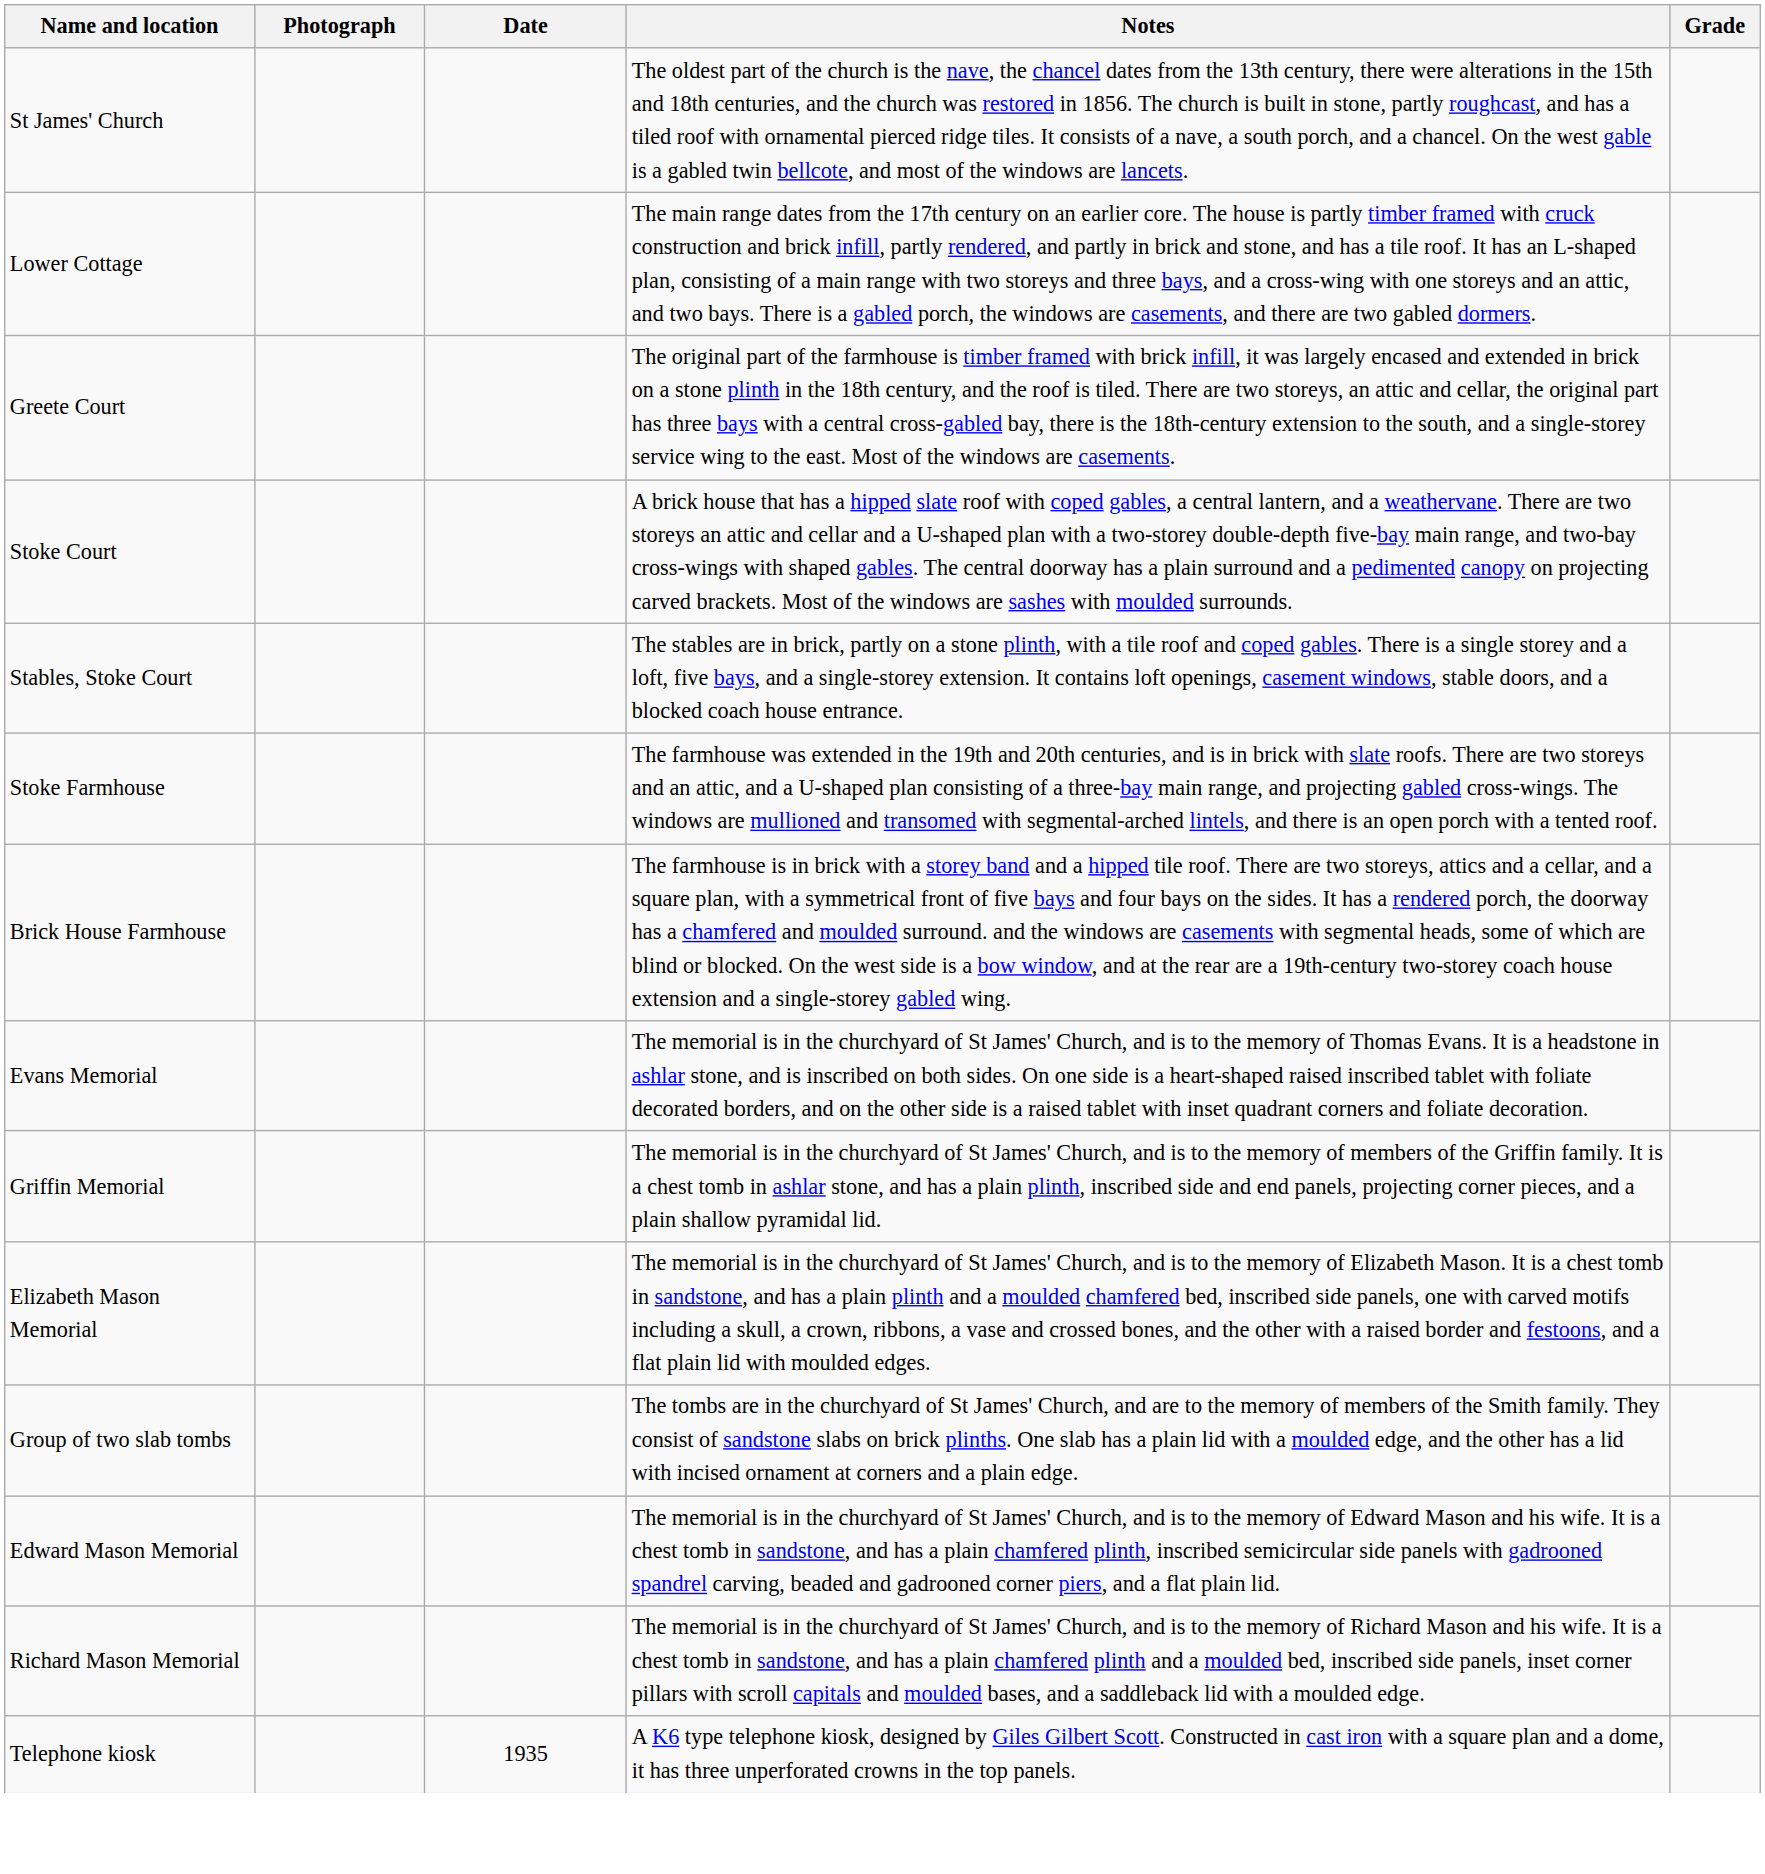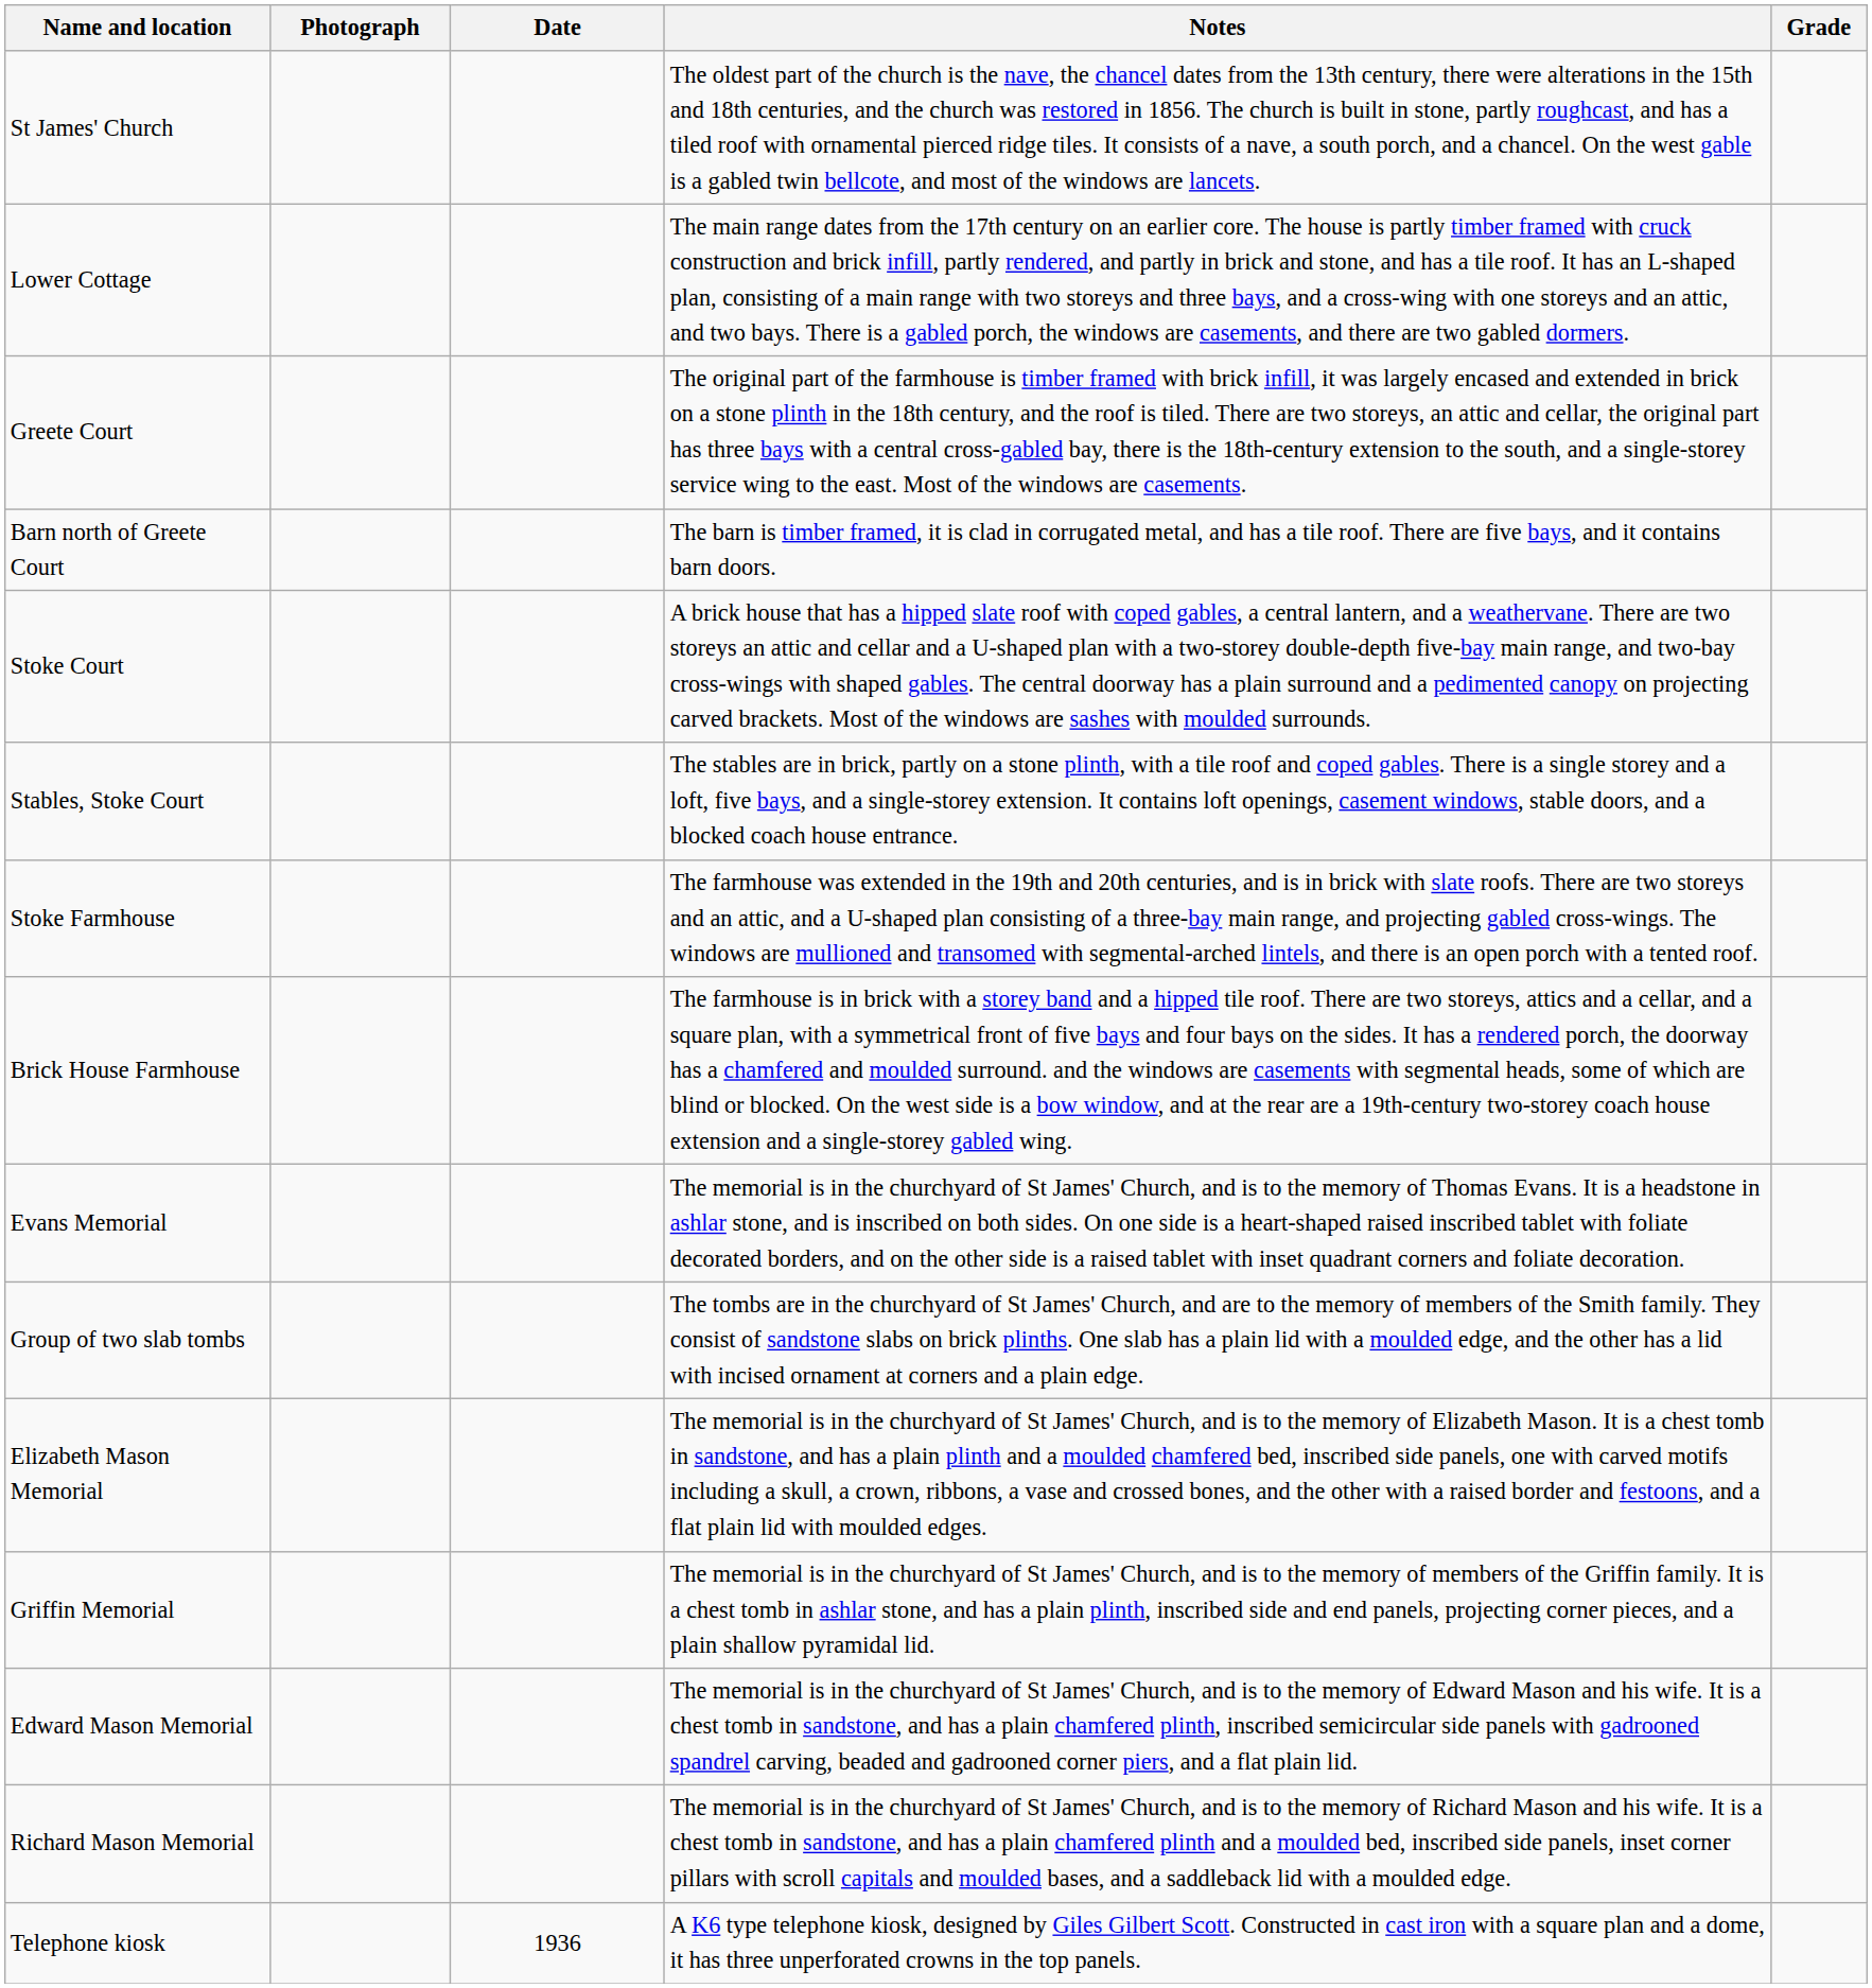 <table class="wikitable sortable plainrowheaders" style="width:100%; border:0; text-align:left; line-height:150%;">
 <tr>
 <th scope="col"  style="width:150px">Name and location</th>
 <th scope="col"  style="width:100px" class="unsortable">Photograph</th>
 <th scope="col"  style="width:120px">Date</th>
 <th scope="col"  style="width:650px" class="unsortable">Notes</th>
 <th scope="col"  style="width:50px">Grade</th>
 </tr>
 <tr>
 <td>St James' Church<br><small></small></td>
 <td></td>
 <td align="center"></td>
 <td>The oldest part of the church is the <a href='#'>nave</a>, the <a href='#'>chancel</a> dates from the 13th century, there were alterations in the 15th and 18th centuries, and the church was <a href='#'>restored</a> in 1856.  The church is built in stone, partly <a href='#'>roughcast</a>, and has a tiled roof with ornamental pierced ridge tiles.  It consists of a nave, a south porch, and a chancel.  On the west <a href='#'>gable</a> is a gabled twin <a href='#'>bellcote</a>, and most of the windows are <a href='#'>lancets</a>.</td>
 <td align="center" ></td>
 </tr>
 <tr>
 <td>Lower Cottage<br><small></small></td>
 <td></td>
 <td align="center"></td>
 <td>The main range dates from the 17th century on an earlier core.  The house is partly <a href='#'>timber framed</a> with <a href='#'>cruck</a> construction and brick <a href='#'>infill</a>, partly <a href='#'>rendered</a>, and partly in brick and stone, and has a tile roof.  It has an L-shaped plan, consisting of a main range with two storeys and three <a href='#'>bays</a>, and a cross-wing with one storeys and an attic, and two bays.  There is a <a href='#'>gabled</a> porch, the windows are <a href='#'>casements</a>, and there are two gabled <a href='#'>dormers</a>.</td>
 <td align="center" ></td>
 </tr>
 <tr>
 <td>Greete Court<br><small></small></td>
 <td></td>
 <td align="center"></td>
 <td>The original part of the farmhouse is <a href='#'>timber framed</a> with brick <a href='#'>infill</a>, it was largely encased and extended in brick on a stone <a href='#'>plinth</a> in the 18th century, and the roof is tiled.  There are two storeys, an attic and cellar, the original part has three <a href='#'>bays</a> with a central cross-<a href='#'>gabled</a> bay, there is the 18th-century extension to the south, and a single-storey service wing to the east.  Most of the windows are <a href='#'>casements</a>.</td>
+<td align="center" ></td>
+</tr>
+<tr>
+<td>Barn north of Greete Court<br><small></small></td>
+<td></td>
+<td align="center"></td>
+<td>The barn is <a href='#'>timber framed</a>, it is clad in corrugated metal, and has a tile roof.  There are five <a href='#'>bays</a>, and it contains barn doors.</td>
 <td align="center" ></td>
 </tr>
 <tr>
 <td>Stoke Court<br><small></small></td>
 <td></td>
 <td align="center"></td>
 <td>A brick house that has a <a href='#'>hipped</a> <a href='#'>slate</a> roof with <a href='#'>coped</a> <a href='#'>gables</a>, a central lantern, and a <a href='#'>weathervane</a>.  There are two storeys an attic and cellar and a U-shaped plan with a two-storey double-depth five-<a href='#'>bay</a> main range, and two-bay cross-wings with shaped <a href='#'>gables</a>.  The central doorway has a plain surround and a <a href='#'>pedimented</a> <a href='#'>canopy</a> on projecting carved brackets.  Most of the windows are <a href='#'>sashes</a> with <a href='#'>moulded</a> surrounds.</td>
 <td align="center" ></td>
 </tr>
 <tr>
 <td>Stables, Stoke Court<br><small></small></td>
 <td></td>
 <td align="center"></td>
 <td>The stables are in brick, partly on a stone <a href='#'>plinth</a>, with a tile roof and <a href='#'>coped</a> <a href='#'>gables</a>.  There is a single storey and a loft, five <a href='#'>bays</a>, and a single-storey extension.  It contains loft openings, <a href='#'>casement windows</a>, stable doors, and a blocked coach house entrance.</td>
 <td align="center" ></td>
 </tr>
 <tr>
 <td>Stoke Farmhouse<br><small></small></td>
 <td></td>
 <td align="center"></td>
 <td>The farmhouse was extended in the 19th and 20th centuries, and is in brick with <a href='#'>slate</a> roofs.  There are two storeys and an attic, and a U-shaped plan consisting of a three-<a href='#'>bay</a> main range, and projecting <a href='#'>gabled</a> cross-wings.  The windows are <a href='#'>mullioned</a> and <a href='#'>transomed</a> with segmental-arched <a href='#'>lintels</a>, and there is an open porch with a tented roof.</td>
 <td align="center" ></td>
 </tr>
 <tr>
 <td>Brick House Farmhouse<br><small></small></td>
 <td></td>
 <td align="center"></td>
 <td>The farmhouse is in brick with a <a href='#'>storey band</a> and a <a href='#'>hipped</a> tile roof.  There are two storeys, attics and a cellar, and a square plan, with a symmetrical front of five <a href='#'>bays</a> and four bays on the sides.  It has a <a href='#'>rendered</a> porch, the doorway has a <a href='#'>chamfered</a> and <a href='#'>moulded</a> surround. and the windows are <a href='#'>casements</a> with segmental heads, some of which are blind or blocked.  On the west side is a <a href='#'>bow window</a>, and at the rear are a 19th-century two-storey coach house extension and a single-storey <a href='#'>gabled</a> wing.</td>
 <td align="center" ></td>
 </tr>
 <tr>
 <td>Evans Memorial<br><small></small></td>
 <td></td>
 <td align="center"></td>
 <td>The memorial is in the churchyard of St James' Church, and is to the memory of Thomas Evans.  It is a headstone in <a href='#'>ashlar</a> stone, and is inscribed on both sides.  On one side is a heart-shaped raised inscribed tablet with foliate decorated borders, and on the other side is a raised tablet with inset quadrant corners and foliate decoration.</td>
 <td align="center" ></td>
 </tr>
 <tr>
-<td>Griffin Memorial<br><small></small></td>
+<td>Group of two slab tombs<br><small></small></td>
 <td></td>
 <td align="center"></td>
-<td>The memorial is in the churchyard of St James' Church, and is to the memory of members of the Griffin family.  It is a chest tomb in <a href='#'>ashlar</a> stone, and has a plain <a href='#'>plinth</a>, inscribed side and end panels, projecting corner pieces, and a plain shallow pyramidal lid.</td>
+<td>The tombs are in the churchyard of St James' Church, and are to the memory of members of the Smith family.  They consist of <a href='#'>sandstone</a> slabs on brick <a href='#'>plinths</a>.  One slab has a plain lid with a <a href='#'>moulded</a> edge, and the other has a lid with incised ornament at corners and a plain edge.</td>
 <td align="center" ></td>
 </tr>
 <tr>
 <td>Elizabeth Mason Memorial<br><small></small></td>
 <td></td>
 <td align="center"></td>
 <td>The memorial is in the churchyard of St James' Church, and is to the memory of Elizabeth Mason.  It is a chest tomb in <a href='#'>sandstone</a>, and has a plain <a href='#'>plinth</a> and a <a href='#'>moulded</a> <a href='#'>chamfered</a> bed, inscribed side panels, one with carved motifs including a skull, a crown, ribbons, a vase and crossed bones, and the other with a raised border and <a href='#'>festoons</a>, and a flat plain lid with moulded edges.</td>
 <td align="center" ></td>
 </tr>
 <tr>
-<td>Group of two slab tombs<br><small></small></td>
+<td>Griffin Memorial<br><small></small></td>
 <td></td>
 <td align="center"></td>
-<td>The tombs are in the churchyard of St James' Church, and are to the memory of members of the Smith family.  They consist of <a href='#'>sandstone</a> slabs on brick <a href='#'>plinths</a>.  One slab has a plain lid with a <a href='#'>moulded</a> edge, and the other has a lid with incised ornament at corners and a plain edge.</td>
+<td>The memorial is in the churchyard of St James' Church, and is to the memory of members of the Griffin family.  It is a chest tomb in <a href='#'>ashlar</a> stone, and has a plain <a href='#'>plinth</a>, inscribed side and end panels, projecting corner pieces, and a plain shallow pyramidal lid.</td>
 <td align="center" ></td>
 </tr>
 <tr>
 <td>Edward Mason Memorial<br><small></small></td>
 <td></td>
 <td align="center"></td>
 <td>The memorial is in the churchyard of St James' Church, and is to the memory of Edward Mason and his wife.  It is a chest tomb in <a href='#'>sandstone</a>, and has a plain <a href='#'>chamfered</a> <a href='#'>plinth</a>, inscribed semicircular side panels with <a href='#'>gadrooned</a> <a href='#'>spandrel</a> carving, beaded and gadrooned corner <a href='#'>piers</a>, and a flat plain lid.</td>
 <td align="center" ></td>
 </tr>
 <tr>
 <td>Richard Mason Memorial<br><small></small></td>
 <td></td>
 <td align="center"></td>
 <td>The memorial is in the churchyard of St James' Church, and is to the memory of Richard Mason and his wife.  It is a chest tomb in <a href='#'>sandstone</a>, and has a plain <a href='#'>chamfered</a> <a href='#'>plinth</a> and a <a href='#'>moulded</a> bed, inscribed side panels, inset corner pillars with scroll <a href='#'>capitals</a> and <a href='#'>moulded</a> bases, and a saddleback lid with a moulded edge.</td>
 <td align="center" ></td>
 </tr>
 <tr>
 <td>Telephone kiosk<br><small></small></td>
 <td></td>
-<td align="center">1935</td>
+<td align="center">1936</td>
 <td>A <a href='#'>K6</a> type telephone kiosk, designed by <a href='#'>Giles Gilbert Scott</a>.  Constructed in <a href='#'>cast iron</a> with a square plan and a dome, it has three unperforated crowns in the top panels.</td>
 <td align="center" ></td>
 </tr>
 <tr>
 </tr>
 </table>
